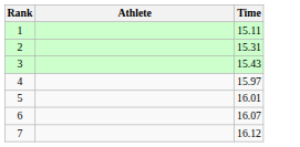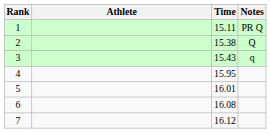 <table class="wikitable" style="text-align:center">
 <tr>
 <th>Rank</th>
 <th Style="width:18em">Athlete</th>
 <th>Time</th>
+<th>Notes</th>
 </tr>
 <tr style="background:#cfc">
 <td>1</td>
 <td style="text-align:left"></td>
 <td>15.11</td>
+<td>PR Q</td>
 </tr>
 <tr style="background:#cfc">
 <td>2</td>
 <td style="text-align:left"></td>
-<td>15.31</td>
+<td>15.38</td>
+<td>Q</td>
 </tr>
 <tr style="background:#cfc">
 <td>3</td>
 <td style="text-align:left"></td>
 <td>15.43</td>
+<td>q</td>
 </tr>
 <tr>
 <td>4</td>
 <td style="text-align:left"></td>
-<td>15.97</td>
+<td>15.95</td>
+<td></td>
 </tr>
 <tr>
 <td>5</td>
 <td style="text-align:left"></td>
 <td>16.01</td>
+<td></td>
 </tr>
 <tr>
 <td>6</td>
 <td style="text-align:left"></td>
-<td>16.07</td>
+<td>16.08</td>
+<td></td>
 </tr>
 <tr>
 <td>7</td>
 <td style="text-align:left"></td>
 <td>16.12</td>
+<td></td>
 </tr>
 </table>
